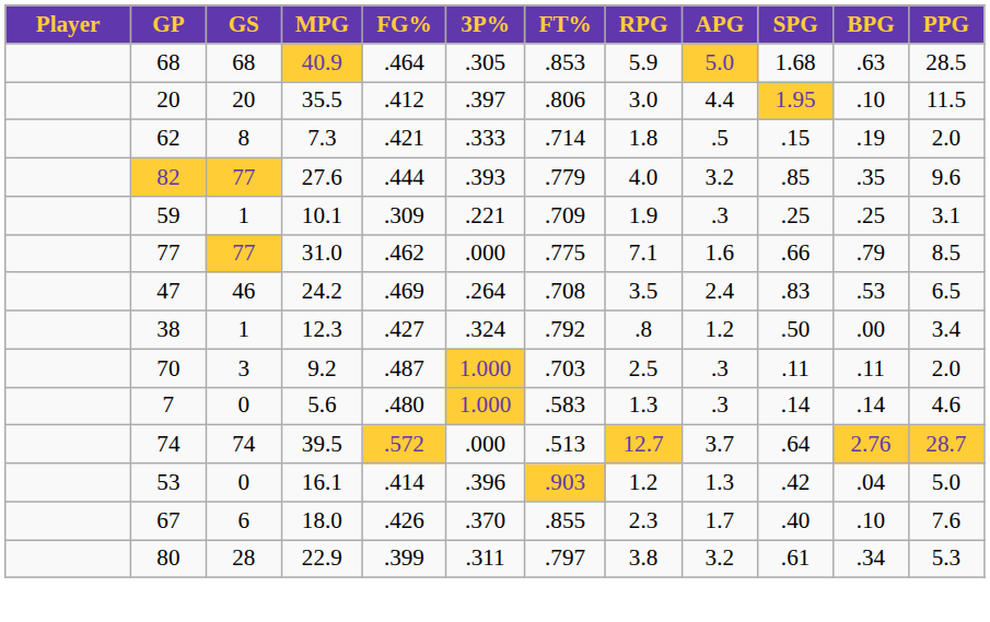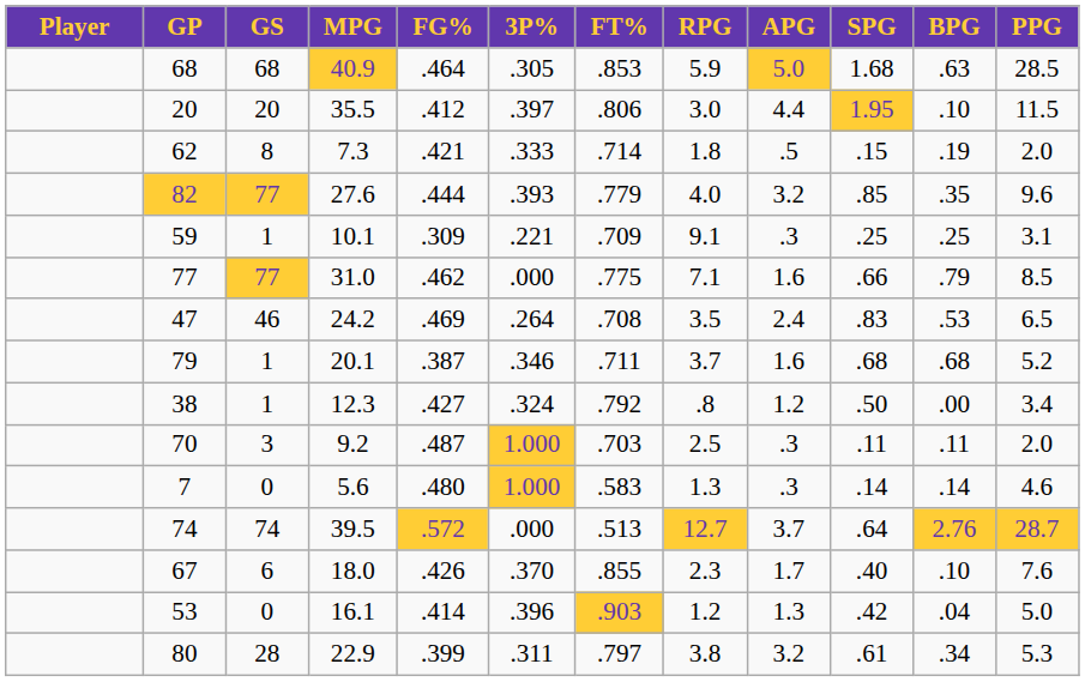 <table class="wikitable sortable" style="font-size:90%; text-align:center;">
 <tr>
 <th style="background:#6137ad;color:#ffcd35;" width="10%">Player</th>
 <th style="background:#6137ad;color:#ffcd35;" width="6%">GP</th>
 <th style="background:#6137ad;color:#ffcd35;" width="6%">GS</th>
 <th style="background:#6137ad;color:#ffcd35;" width="6%">MPG</th>
 <th style="background:#6137ad;color:#ffcd35;" width="6%">FG%</th>
 <th style="background:#6137ad;color:#ffcd35;" width="6%">3P%</th>
 <th style="background:#6137ad;color:#ffcd35;" width="6%">FT%</th>
 <th style="background:#6137ad;color:#ffcd35;" width="6%">RPG</th>
 <th style="background:#6137ad;color:#ffcd35;" width="6%">APG</th>
 <th style="background:#6137ad;color:#ffcd35;" width="6%">SPG</th>
 <th style="background:#6137ad;color:#ffcd35;" width="6%">BPG</th>
 <th style="background:#6137ad;color:#ffcd35;" width="6%">PPG</th>
 </tr>
 <tr>
 <td></td>
 <td>68</td>
 <td>68</td>
 <td style="background:#ffcd35;color:#6137ad;">40.9</td>
 <td>.464</td>
 <td>.305</td>
 <td>.853</td>
 <td>5.9</td>
 <td style="background:#ffcd35;color:#6137ad;">5.0</td>
 <td>1.68</td>
 <td>.63</td>
 <td>28.5</td>
 </tr>
 <tr>
 <td></td>
 <td>20</td>
 <td>20</td>
 <td>35.5</td>
 <td>.412</td>
 <td>.397</td>
 <td>.806</td>
 <td>3.0</td>
 <td>4.4</td>
 <td style="background:#ffcd35;color:#6137ad;">1.95</td>
 <td>.10</td>
 <td>11.5</td>
 </tr>
 <tr>
 <td></td>
 <td>62</td>
 <td>8</td>
 <td>7.3</td>
 <td>.421</td>
 <td>.333</td>
 <td>.714</td>
 <td>1.8</td>
 <td>.5</td>
 <td>.15</td>
 <td>.19</td>
 <td>2.0</td>
 </tr>
 <tr>
 <td></td>
 <td style="background:#ffcd35;color:#6137ad;">82</td>
 <td style="background:#ffcd35;color:#6137ad;">77</td>
 <td>27.6</td>
 <td>.444</td>
 <td>.393</td>
 <td>.779</td>
 <td>4.0</td>
 <td>3.2</td>
 <td>.85</td>
 <td>.35</td>
 <td>9.6</td>
 </tr>
 <tr>
 <td></td>
 <td>59</td>
 <td>1</td>
 <td>10.1</td>
 <td>.309</td>
 <td>.221</td>
 <td>.709</td>
-<td>1.9</td>
+<td>9.1</td>
 <td>.3</td>
 <td>.25</td>
 <td>.25</td>
 <td>3.1</td>
 </tr>
 <tr>
 <td></td>
 <td>77</td>
 <td style="background:#ffcd35;color:#6137ad;">77</td>
 <td>31.0</td>
 <td>.462</td>
 <td>.000</td>
 <td>.775</td>
 <td>7.1</td>
 <td>1.6</td>
 <td>.66</td>
 <td>.79</td>
 <td>8.5</td>
 </tr>
 <tr>
 <td></td>
 <td>47</td>
 <td>46</td>
 <td>24.2</td>
 <td>.469</td>
 <td>.264</td>
 <td>.708</td>
 <td>3.5</td>
 <td>2.4</td>
 <td>.83</td>
 <td>.53</td>
 <td>6.5</td>
+</tr>
+<tr>
+<td></td>
+<td>79</td>
+<td>1</td>
+<td>20.1</td>
+<td>.387</td>
+<td>.346</td>
+<td>.711</td>
+<td>3.7</td>
+<td>1.6</td>
+<td>.68</td>
+<td>.68</td>
+<td>5.2</td>
 </tr>
 <tr>
 <td></td>
 <td>38</td>
 <td>1</td>
 <td>12.3</td>
 <td>.427</td>
 <td>.324</td>
 <td>.792</td>
 <td>.8</td>
 <td>1.2</td>
 <td>.50</td>
 <td>.00</td>
 <td>3.4</td>
 </tr>
 <tr>
 <td></td>
 <td>70</td>
 <td>3</td>
 <td>9.2</td>
 <td>.487</td>
 <td style="background:#ffcd35;color:#6137ad;">1.000</td>
 <td>.703</td>
 <td>2.5</td>
 <td>.3</td>
 <td>.11</td>
 <td>.11</td>
 <td>2.0</td>
 </tr>
 <tr>
 <td></td>
 <td>7</td>
 <td>0</td>
 <td>5.6</td>
 <td>.480</td>
 <td style="background:#ffcd35;color:#6137ad;">1.000</td>
 <td>.583</td>
 <td>1.3</td>
 <td>.3</td>
 <td>.14</td>
 <td>.14</td>
 <td>4.6</td>
 </tr>
 <tr>
 <td></td>
 <td>74</td>
 <td>74</td>
 <td>39.5</td>
 <td style="background:#ffcd35;color:#6137ad;">.572</td>
 <td>.000</td>
 <td>.513</td>
 <td style="background:#ffcd35;color:#6137ad;">12.7</td>
 <td>3.7</td>
 <td>.64</td>
 <td style="background:#ffcd35;color:#6137ad;">2.76</td>
 <td style="background:#ffcd35;color:#6137ad;">28.7</td>
 </tr>
 <tr>
 <td></td>
+<td>67</td>
+<td>6</td>
+<td>18.0</td>
+<td>.426</td>
+<td>.370</td>
+<td>.855</td>
+<td>2.3</td>
+<td>1.7</td>
+<td>.40</td>
+<td>.10</td>
+<td>7.6</td>
+</tr>
+<tr>
+<td></td>
 <td>53</td>
 <td>0</td>
 <td>16.1</td>
 <td>.414</td>
 <td>.396</td>
 <td style="background:#ffcd35;color:#6137ad;">.903</td>
 <td>1.2</td>
 <td>1.3</td>
 <td>.42</td>
 <td>.04</td>
 <td>5.0</td>
-</tr>
-<tr>
-<td></td>
-<td>67</td>
-<td>6</td>
-<td>18.0</td>
-<td>.426</td>
-<td>.370</td>
-<td>.855</td>
-<td>2.3</td>
-<td>1.7</td>
-<td>.40</td>
-<td>.10</td>
-<td>7.6</td>
 </tr>
 <tr>
 <td></td>
 <td>80</td>
 <td>28</td>
 <td>22.9</td>
 <td>.399</td>
 <td>.311</td>
 <td>.797</td>
 <td>3.8</td>
 <td>3.2</td>
 <td>.61</td>
 <td>.34</td>
 <td>5.3</td>
 </tr>
 </table>
